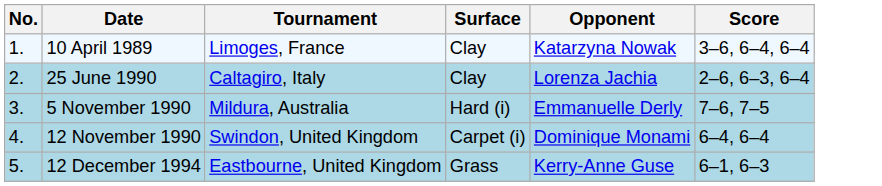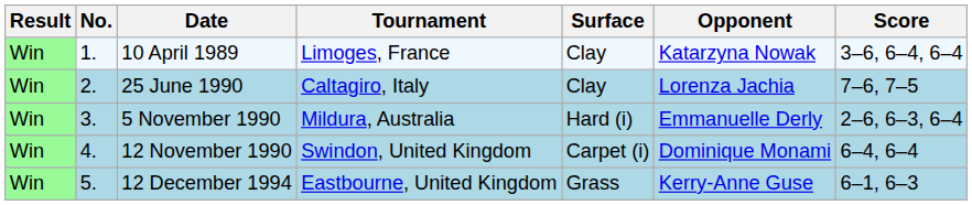 <table class="wikitable" style="font-size:97%">
 <tr>
+<th>Result</th>
 <th>No.</th>
 <th>Date</th>
 <th>Tournament</th>
 <th>Surface</th>
 <th>Opponent</th>
 <th>Score</th>
 </tr>
 <tr style="background:#f0f8ff;">
+<td style="background:#98fb98;">Win</td>
 <td>1.</td>
 <td>10 April 1989</td>
 <td><a href='#'>Limoges</a>, France</td>
 <td>Clay</td>
 <td> <a href='#'>Katarzyna Nowak</a></td>
 <td>3–6, 6–4, 6–4</td>
 </tr>
 <tr style="background:lightblue;">
+<td style="background:#98fb98;">Win</td>
 <td>2.</td>
 <td>25 June 1990</td>
 <td><a href='#'>Caltagiro</a>, Italy</td>
 <td>Clay</td>
 <td> <a href='#'>Lorenza Jachia</a></td>
-<td>2–6, 6–3, 6–4</td>
+<td>7–6, 7–5</td>
 </tr>
 <tr style="background:lightblue;">
+<td style="background:#98fb98;">Win</td>
 <td>3.</td>
 <td>5 November 1990</td>
 <td><a href='#'>Mildura</a>, Australia</td>
 <td>Hard (i)</td>
 <td> <a href='#'>Emmanuelle Derly</a></td>
-<td>7–6, 7–5</td>
+<td>2–6, 6–3, 6–4</td>
 </tr>
 <tr style="background:lightblue;">
+<td style="background:#98fb98;">Win</td>
 <td>4.</td>
 <td>12 November 1990</td>
 <td><a href='#'>Swindon</a>, United Kingdom</td>
 <td>Carpet (i)</td>
 <td> <a href='#'>Dominique Monami</a></td>
 <td>6–4, 6–4</td>
 </tr>
 <tr style="background:lightblue;">
+<td style="background:#98fb98;">Win</td>
 <td>5.</td>
 <td>12 December 1994</td>
 <td><a href='#'>Eastbourne</a>, United Kingdom</td>
 <td>Grass</td>
 <td> <a href='#'>Kerry-Anne Guse</a></td>
 <td>6–1, 6–3</td>
 </tr>
 </table>
